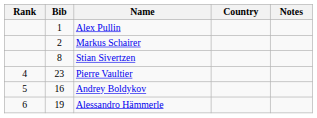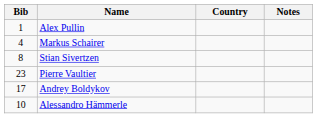 <table class="wikitable" style="text-align:center;" width=40%>
 <tr>
-<th>Rank</th>
 <th>Bib</th>
 <th>Name</th>
 <th>Country</th>
 <th>Notes</th>
 </tr>
 <tr>
-<td></td>
 <td>1</td>
 <td align=left><a href='#'>Alex Pullin</a></td>
 <td align=left></td>
 <td></td>
 </tr>
 <tr>
-<td></td>
-<td>2</td>
+<td>4</td>
 <td align=left><a href='#'>Markus Schairer</a></td>
 <td align=left></td>
 <td></td>
 </tr>
 <tr>
-<td></td>
 <td>8</td>
 <td align=left><a href='#'>Stian Sivertzen</a></td>
 <td align=left></td>
 <td></td>
 </tr>
 <tr>
-<td>4</td>
 <td>23</td>
 <td align=left><a href='#'>Pierre Vaultier</a></td>
 <td align=left></td>
 <td></td>
 </tr>
 <tr>
-<td>5</td>
-<td>16</td>
+<td>17</td>
 <td align=left><a href='#'>Andrey Boldykov</a></td>
 <td align=left></td>
 <td></td>
 </tr>
 <tr>
-<td>6</td>
-<td>19</td>
+<td>10</td>
 <td align=left><a href='#'>Alessandro Hämmerle</a></td>
 <td align=left></td>
 <td></td>
 </tr>
 </table>
